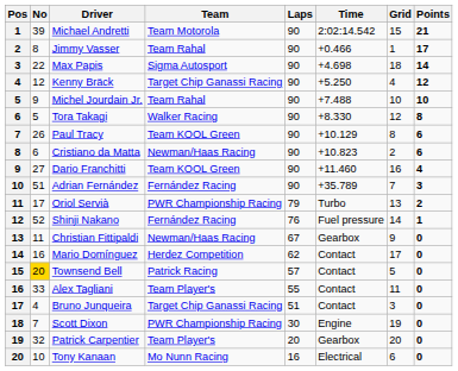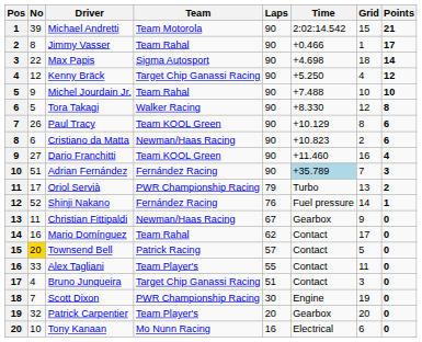 <table class="wikitable" style="font-size:95%;">
 <tr>
 <th>Pos</th>
 <th>No</th>
 <th>Driver</th>
 <th>Team</th>
 <th>Laps</th>
 <th>Time</th>
 <th>Grid</th>
 <th>Points</th>
 </tr>
 <tr>
 <th>1</th>
 <td>39</td>
 <td> <a href='#'>Michael Andretti</a></td>
 <td><a href='#'>Team Motorola</a></td>
 <td>90</td>
 <td>2:02:14.542</td>
 <td>15</td>
 <td><strong>21</strong></td>
 </tr>
 <tr>
 <th>2</th>
 <td>8</td>
 <td> <a href='#'>Jimmy Vasser</a></td>
 <td><a href='#'>Team Rahal</a></td>
 <td>90</td>
 <td>+0.466</td>
 <td>1</td>
 <td><strong>17</strong></td>
 </tr>
 <tr>
 <th>3</th>
 <td>22</td>
 <td> <a href='#'>Max Papis</a></td>
 <td><a href='#'>Sigma Autosport</a></td>
 <td>90</td>
 <td>+4.698</td>
 <td>18</td>
 <td><strong>14</strong></td>
 </tr>
 <tr>
 <th>4</th>
 <td>12</td>
 <td> <a href='#'>Kenny Bräck</a></td>
 <td><a href='#'>Target Chip Ganassi Racing</a></td>
 <td>90</td>
 <td>+5.250</td>
 <td>4</td>
 <td><strong>12</strong></td>
 </tr>
 <tr>
 <th>5</th>
 <td>9</td>
 <td> <a href='#'>Michel Jourdain Jr.</a></td>
 <td><a href='#'>Team Rahal</a></td>
 <td>90</td>
 <td>+7.488</td>
 <td>10</td>
 <td><strong>10</strong></td>
 </tr>
 <tr>
 <th>6</th>
 <td>5</td>
 <td> <a href='#'>Tora Takagi</a></td>
 <td><a href='#'>Walker Racing</a></td>
 <td>90</td>
 <td>+8.330</td>
 <td>12</td>
 <td><strong>8</strong></td>
 </tr>
 <tr>
 <th>7</th>
 <td>26</td>
 <td> <a href='#'>Paul Tracy</a></td>
 <td><a href='#'>Team KOOL Green</a></td>
 <td>90</td>
 <td>+10.129</td>
 <td>8</td>
 <td><strong>6</strong></td>
 </tr>
 <tr>
 <th>8</th>
 <td>6</td>
 <td> <a href='#'>Cristiano da Matta</a></td>
 <td><a href='#'>Newman/Haas Racing</a></td>
 <td>90</td>
 <td>+10.823</td>
 <td>2</td>
 <td><strong>6</strong></td>
 </tr>
 <tr>
 <th>9</th>
 <td>27</td>
 <td> <a href='#'>Dario Franchitti</a></td>
 <td><a href='#'>Team KOOL Green</a></td>
 <td>90</td>
 <td>+11.460</td>
 <td>16</td>
 <td><strong>4</strong></td>
 </tr>
 <tr>
 <th>10</th>
 <td>51</td>
 <td> <a href='#'>Adrian Fernández</a></td>
 <td><a href='#'>Fernández Racing</a></td>
 <td>90</td>
-<td>+35.789</td>
+<td style="background: lightblue;">+35.789</td>
 <td>7</td>
 <td><strong>3</strong></td>
 </tr>
 <tr>
 <th>11</th>
 <td>17</td>
 <td> <a href='#'>Oriol Servià</a></td>
 <td><a href='#'>PWR Championship Racing</a></td>
 <td>79</td>
 <td>Turbo</td>
 <td>13</td>
 <td><strong>2</strong></td>
 </tr>
 <tr>
 <th>12</th>
 <td>52</td>
 <td> <a href='#'>Shinji Nakano</a></td>
 <td><a href='#'>Fernández Racing</a></td>
 <td>76</td>
 <td>Fuel pressure</td>
 <td>14</td>
 <td><strong>1</strong></td>
 </tr>
 <tr>
 <th>13</th>
 <td>11</td>
 <td> <a href='#'>Christian Fittipaldi</a></td>
 <td><a href='#'>Newman/Haas Racing</a></td>
 <td>67</td>
 <td>Gearbox</td>
 <td>9</td>
 <td><strong>0</strong></td>
 </tr>
 <tr>
 <th>14</th>
 <td>16</td>
 <td> <a href='#'>Mario Domínguez</a></td>
-<td><a href='#'>Herdez Competition</a></td>
+<td><a href='#'>Team Rahal</a></td>
 <td>62</td>
 <td>Contact</td>
 <td>17</td>
 <td><strong>0</strong></td>
 </tr>
 <tr>
 <th>15</th>
 <td style="background: gold;">20</td>
 <td> <a href='#'>Townsend Bell</a></td>
 <td><a href='#'>Patrick Racing</a></td>
 <td>57</td>
 <td>Contact</td>
 <td>5</td>
 <td><strong>0</strong></td>
 </tr>
 <tr>
 <th>16</th>
 <td>33</td>
 <td> <a href='#'>Alex Tagliani</a></td>
 <td><a href='#'>Team Player's</a></td>
 <td>55</td>
 <td>Contact</td>
 <td>11</td>
 <td><strong>0</strong></td>
 </tr>
 <tr>
 <th>17</th>
 <td>4</td>
 <td> <a href='#'>Bruno Junqueira</a></td>
 <td><a href='#'>Target Chip Ganassi Racing</a></td>
 <td>51</td>
 <td>Contact</td>
 <td>3</td>
 <td><strong>0</strong></td>
 </tr>
 <tr>
 <th>18</th>
 <td>7</td>
 <td> <a href='#'>Scott Dixon</a></td>
 <td><a href='#'>PWR Championship Racing</a></td>
 <td>30</td>
 <td>Engine</td>
 <td>19</td>
 <td><strong>0</strong></td>
 </tr>
 <tr>
 <th>19</th>
 <td>32</td>
 <td> <a href='#'>Patrick Carpentier</a></td>
 <td><a href='#'>Team Player's</a></td>
 <td>20</td>
 <td>Gearbox</td>
 <td>20</td>
 <td><strong>0</strong></td>
 </tr>
 <tr>
 <th>20</th>
 <td>10</td>
 <td> <a href='#'>Tony Kanaan</a></td>
 <td><a href='#'>Mo Nunn Racing</a></td>
 <td>16</td>
 <td>Electrical</td>
 <td>6</td>
 <td><strong>0</strong></td>
 </tr>
 </table>
